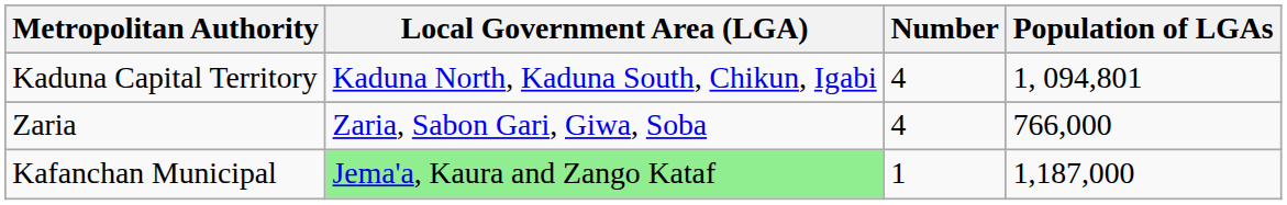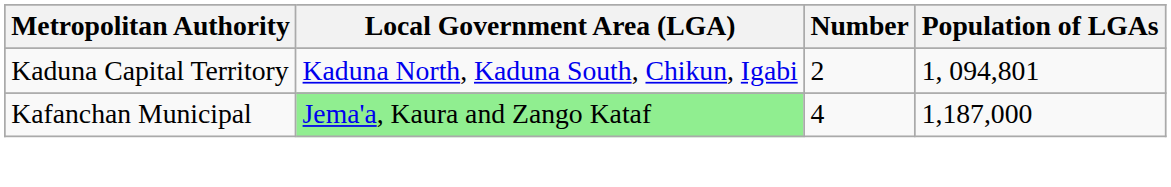 <table class="wikitable">
 <tr>
 <th>Metropolitan Authority</th>
 <th>Local Government Area (LGA)</th>
 <th>Number</th>
 <th>Population of LGAs</th>
 </tr>
 <tr>
 <td>Kaduna Capital Territory</td>
 <td><a href='#'>Kaduna North</a>, <a href='#'>Kaduna South</a>, <a href='#'>Chikun</a>, <a href='#'>Igabi</a></td>
-<td>4</td>
+<td>2</td>
 <td>1, 094,801</td>
-</tr>
-<tr>
-<td>Zaria</td>
-<td><a href='#'>Zaria</a>, <a href='#'>Sabon Gari</a>, <a href='#'>Giwa</a>, <a href='#'>Soba</a></td>
-<td>4</td>
-<td>766,000</td>
 </tr>
 <tr>
 <td>Kafanchan Municipal</td>
 <td style="background: lightgreen;"><a href='#'>Jema'a</a>, Kaura and Zango Kataf</td>
-<td>1</td>
+<td>4</td>
 <td>1,187,000</td>
 </tr>
 </table>
